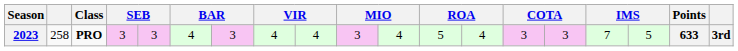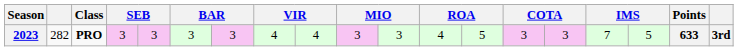 <table class="wikitable" style="font-size: 85%; text-align: center">
 <tr>
 <th>Season</th>
 <th valign="middle"></th>
 <th valign="middle">Class</th>
 <th width="63" colspan="2"><a href='#'>SEB</a></th>
 <th width="84" colspan="2"><a href='#'>BAR</a></th>
 <th width="84" colspan="2"><a href='#'>VIR</a></th>
 <th width="84" colspan="2"><a href='#'>MIO</a></th>
 <th width="84" colspan="2"><a href='#'>ROA</a></th>
 <th width="84" colspan="2"><a href='#'>COTA</a></th>
 <th width="84" colspan="2"><a href='#'>IMS</a></th>
 <th valign="middle">Points</th>
 <th valign="middle"></th>
 </tr>
 <tr>
 <th><a href='#'>2023</a></th>
-<td>258</td>
+<td>282</td>
 <td><strong><span>PRO</span></strong></td>
 <td style="background:#f8c5f3;">3</td>
 <td style="background:#f8c5f3;">3</td>
-<td style="background:#dfffdf;">4</td>
+<td style="background:#dfffdf;">3</td>
 <td style="background:#f8c5f3;">3</td>
 <td style="background:#dfffdf;">4</td>
 <td style="background:#dfffdf;">4</td>
 <td style="background:#f8c5f3;">3</td>
+<td style="background:#dfffdf;">3</td>
 <td style="background:#dfffdf;">4</td>
 <td style="background:#dfffdf;">5</td>
-<td style="background:#dfffdf;">4</td>
 <td style="background:#f8c5f3;">3</td>
 <td style="background:#f8c5f3;">3</td>
 <td style="background:#dfffdf;">7</td>
 <td style="background:#dfffdf;">5</td>
 <th>633</th>
 <th>3rd</th>
 </tr>
 </table>
